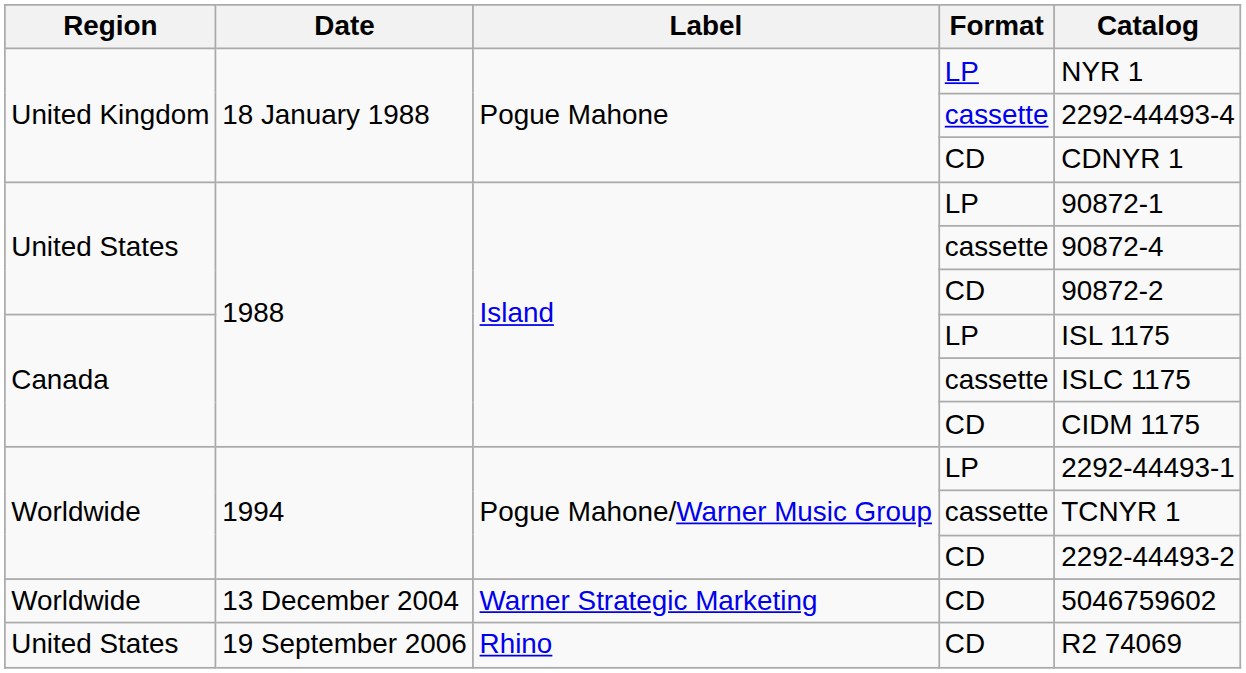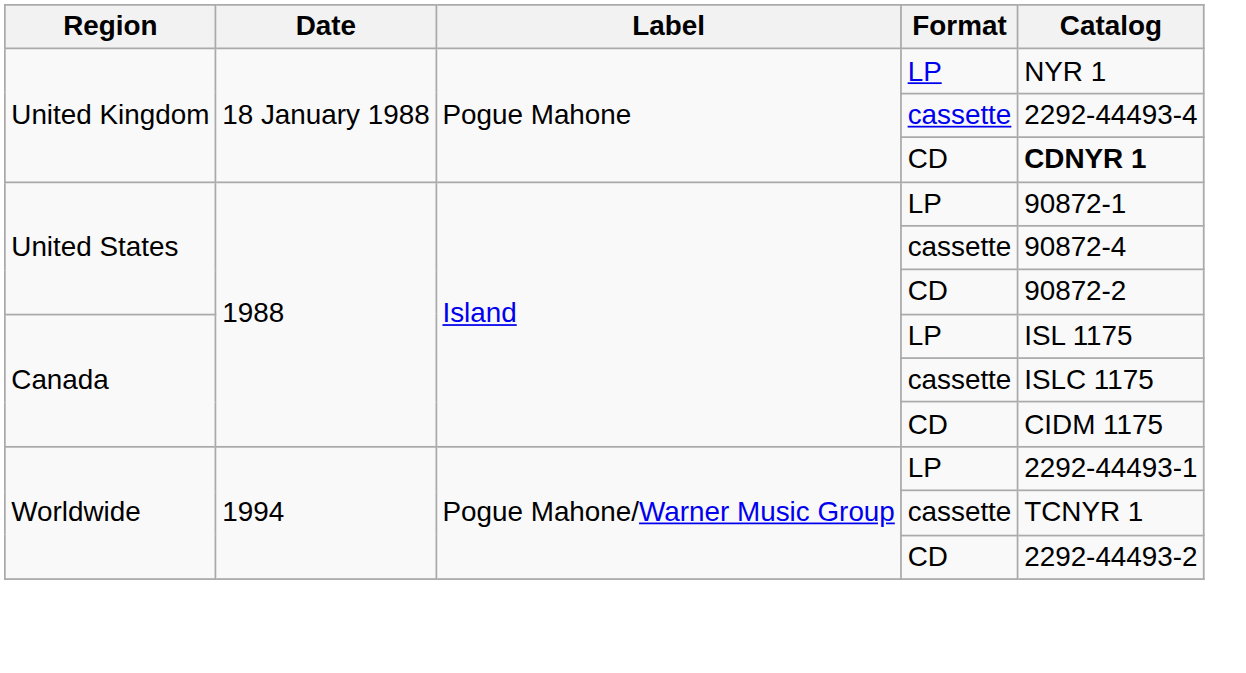 <table class="wikitable">
 <tr>
 <th>Region</th>
 <th>Date</th>
 <th>Label</th>
 <th>Format</th>
 <th>Catalog</th>
 </tr>
 <tr>
 <td rowspan="3">United Kingdom</td>
 <td rowspan="3">18 January 1988</td>
 <td rowspan="3">Pogue Mahone</td>
 <td><a href='#'>LP</a></td>
 <td>NYR 1</td>
 </tr>
 <tr>
 <td><a href='#'>cassette</a></td>
 <td>2292-44493-4</td>
 </tr>
 <tr>
 <td>CD</td>
-<td>CDNYR 1</td>
+<td><strong>CDNYR 1</strong></td>
 </tr>
 <tr>
 <td rowspan="3">United States</td>
 <td rowspan="6">1988</td>
 <td rowspan="6"><a href='#'>Island</a></td>
 <td>LP</td>
 <td>90872-1</td>
 </tr>
 <tr>
 <td>cassette</td>
 <td>90872-4</td>
 </tr>
 <tr>
 <td>CD</td>
 <td>90872-2</td>
 </tr>
 <tr>
 <td rowspan="3">Canada</td>
 <td>LP</td>
 <td>ISL 1175</td>
 </tr>
 <tr>
 <td>cassette</td>
 <td>ISLC 1175</td>
 </tr>
 <tr>
 <td>CD</td>
 <td>CIDM 1175</td>
 </tr>
 <tr>
 <td rowspan="3">Worldwide</td>
 <td rowspan="3">1994</td>
 <td rowspan="3">Pogue Mahone/<a href='#'>Warner Music Group</a></td>
 <td>LP</td>
 <td>2292-44493-1</td>
 </tr>
 <tr>
 <td>cassette</td>
 <td>TCNYR 1</td>
 </tr>
 <tr>
 <td>CD</td>
 <td>2292-44493-2</td>
 </tr>
-<tr>
-<td>Worldwide</td>
-<td>13 December 2004</td>
-<td><a href='#'>Warner Strategic Marketing</a></td>
-<td>CD</td>
-<td>5046759602</td>
-</tr>
-<tr>
-<td>United States</td>
-<td>19 September 2006</td>
-<td><a href='#'>Rhino</a></td>
-<td>CD</td>
-<td>R2 74069</td>
-</tr>
 </table>
